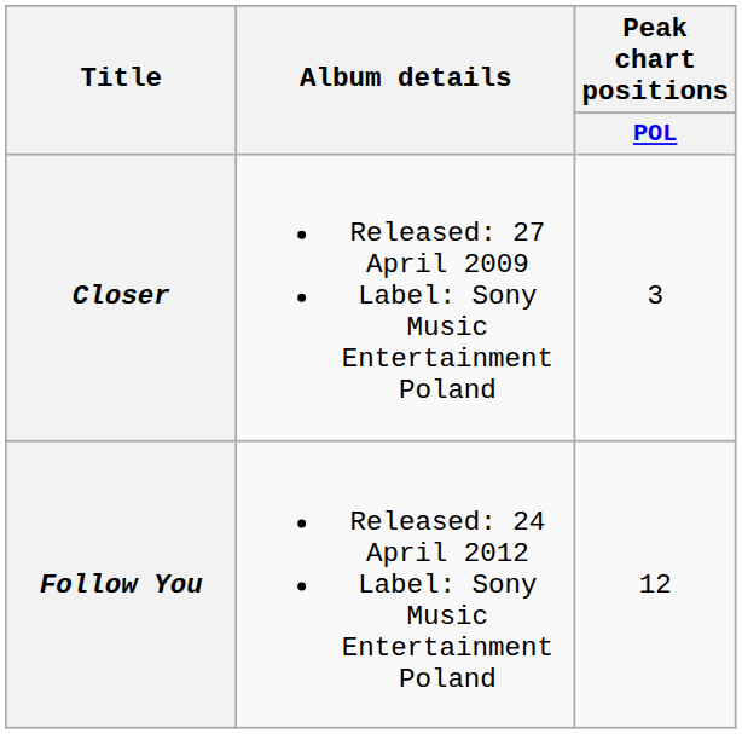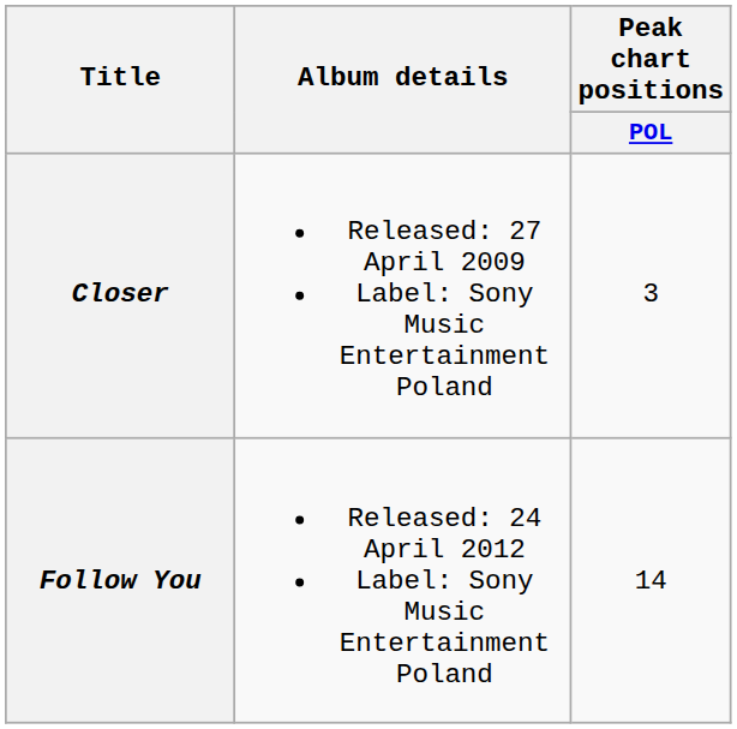 <table class="wikitable plainrowheaders" style="text-align:center;" border="1">
 <tr>
 <th scope="col" rowspan="2" style="width:8em;">Title</th>
 <th scope="col" rowspan="2" style="width:12em;">Album details</th>
 <th scope="col" colspan="1">Peak chart positions</th>
 </tr>
 <tr>
 <th scope="col" style="width:3em;font-size:90%;"><a href='#'>POL</a></th>
 </tr>
 <tr>
 <th scope="row"><em>Closer</em></th>
 <td><br><ul><li>Released: 27 April 2009</li><li>Label: Sony Music Entertainment Poland</li></ul></td>
 <td>3</td>
 </tr>
 <tr>
 <th scope="row"><em>Follow You</em></th>
 <td><br><ul><li>Released: 24 April 2012</li><li>Label: Sony Music Entertainment Poland</li></ul></td>
-<td>12</td>
+<td>14</td>
 </tr>
 </table>
